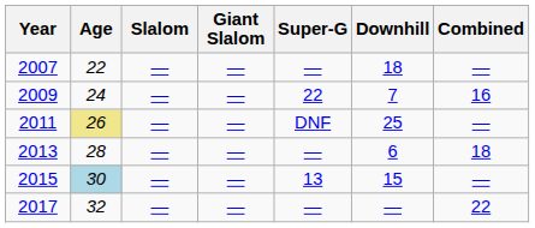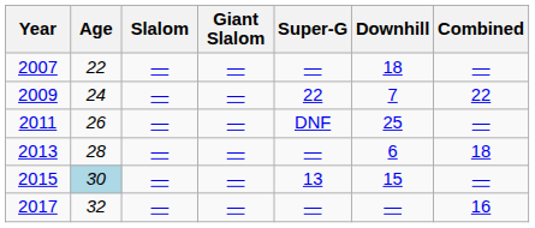 <table class=wikitable style="text-align:center">
 <tr>
 <th>  Year  </th>
 <th> Age </th>
 <th> Slalom </th>
 <th>Giant<br> Slalom </th>
 <th>Super-G</th>
 <th>Downhill</th>
 <th>Combined</th>
 </tr>
 <tr>
 <td><a href='#'>2007</a></td>
 <td><em>22</em></td>
 <td><a href='#'>—</a></td>
 <td><a href='#'>—</a></td>
 <td><a href='#'>—</a></td>
 <td><a href='#'>18</a></td>
 <td><a href='#'>—</a></td>
 </tr>
 <tr>
 <td><a href='#'>2009</a></td>
 <td><em>24</em></td>
 <td><a href='#'>—</a></td>
 <td><a href='#'>—</a></td>
 <td><a href='#'>22</a></td>
 <td><a href='#'>7</a></td>
-<td><a href='#'>16</a></td>
+<td><a href='#'>22</a></td>
 </tr>
 <tr>
 <td><a href='#'>2011</a></td>
-<td style="background: khaki;"><em>26</em></td>
+<td><em>26</em></td>
 <td><a href='#'>—</a></td>
 <td><a href='#'>—</a></td>
 <td><a href='#'>DNF</a></td>
 <td><a href='#'>25</a></td>
 <td><a href='#'>—</a></td>
 </tr>
 <tr>
 <td><a href='#'>2013</a></td>
 <td><em>28</em></td>
 <td><a href='#'>—</a></td>
 <td><a href='#'>—</a></td>
 <td><a href='#'>—</a></td>
 <td><a href='#'>6</a></td>
 <td><a href='#'>18</a></td>
 </tr>
 <tr>
 <td><a href='#'>2015</a></td>
 <td style="background: lightblue;"><em>30</em></td>
 <td><a href='#'>—</a></td>
 <td><a href='#'>—</a></td>
 <td><a href='#'>13</a></td>
 <td><a href='#'>15</a></td>
 <td><a href='#'>—</a></td>
 </tr>
 <tr>
 <td><a href='#'>2017</a></td>
 <td><em>32</em></td>
 <td><a href='#'>—</a></td>
 <td><a href='#'>—</a></td>
 <td><a href='#'>—</a></td>
 <td><a href='#'>—</a></td>
-<td><a href='#'>22</a></td>
+<td><a href='#'>16</a></td>
 </tr>
 </table>
